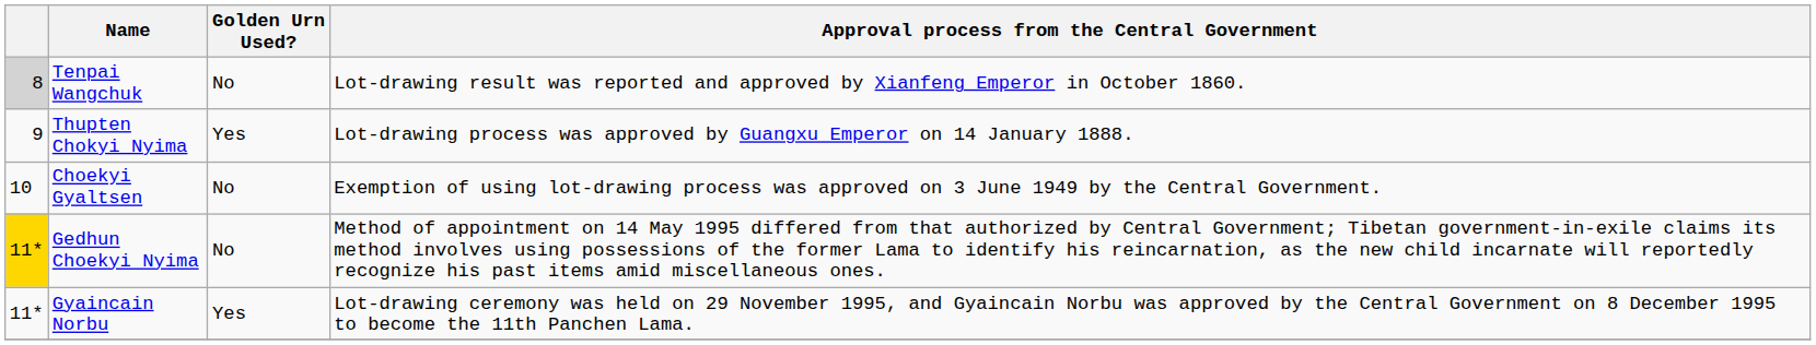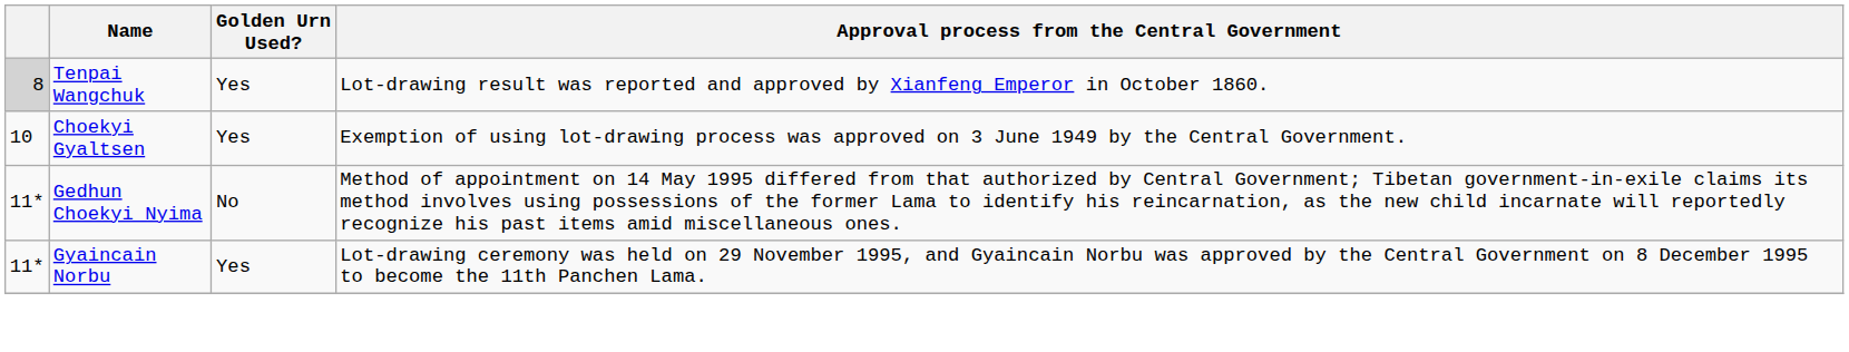 <table class="wikitable">
 <tr>
 <th></th>
 <th>Name</th>
 <th>Golden Urn Used?</th>
 <th>Approval process from the Central Government</th>
 </tr>
 <tr>
 <td align="right" style="background: lightgrey;">8</td>
 <td><a href='#'>Tenpai Wangchuk</a></td>
-<td>No</td>
+<td>Yes</td>
 <td>Lot-drawing result was reported and approved by <a href='#'>Xianfeng Emperor</a> in October 1860.</td>
-</tr>
-<tr>
-<td align="right">9</td>
-<td><a href='#'>Thupten Chokyi Nyima</a></td>
-<td>Yes</td>
-<td>Lot-drawing process was approved by <a href='#'>Guangxu Emperor</a> on 14 January 1888.</td>
 </tr>
 <tr>
 <td>10</td>
 <td><a href='#'>Choekyi Gyaltsen</a></td>
-<td>No</td>
+<td>Yes</td>
 <td>Exemption of using lot-drawing process was approved on 3 June 1949 by the Central Government.</td>
 </tr>
 <tr>
-<td style="background: gold;">11*</td>
+<td>11*</td>
 <td><a href='#'>Gedhun Choekyi Nyima</a></td>
 <td>No</td>
 <td>Method of appointment on 14 May 1995 differed from that authorized by Central Government; Tibetan government-in-exile claims its method involves using possessions of the former Lama to identify his reincarnation, as the new child incarnate will reportedly recognize his past items amid miscellaneous ones.</td>
 </tr>
 <tr>
 <td>11*</td>
 <td><a href='#'>Gyaincain Norbu</a></td>
 <td>Yes</td>
 <td>Lot-drawing ceremony was held on 29 November 1995, and Gyaincain Norbu was approved by the Central Government on 8 December 1995 to become the 11th Panchen Lama.</td>
 </tr>
 <tr>
 </tr>
 </table>
